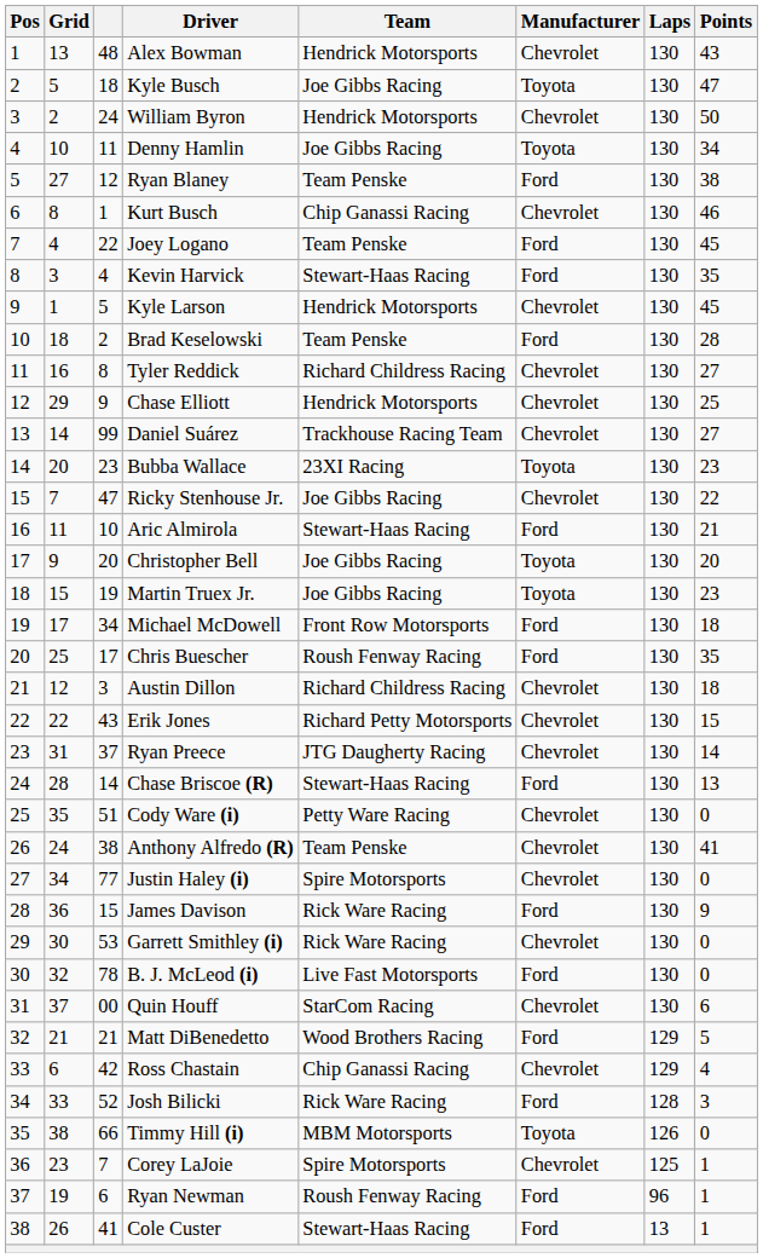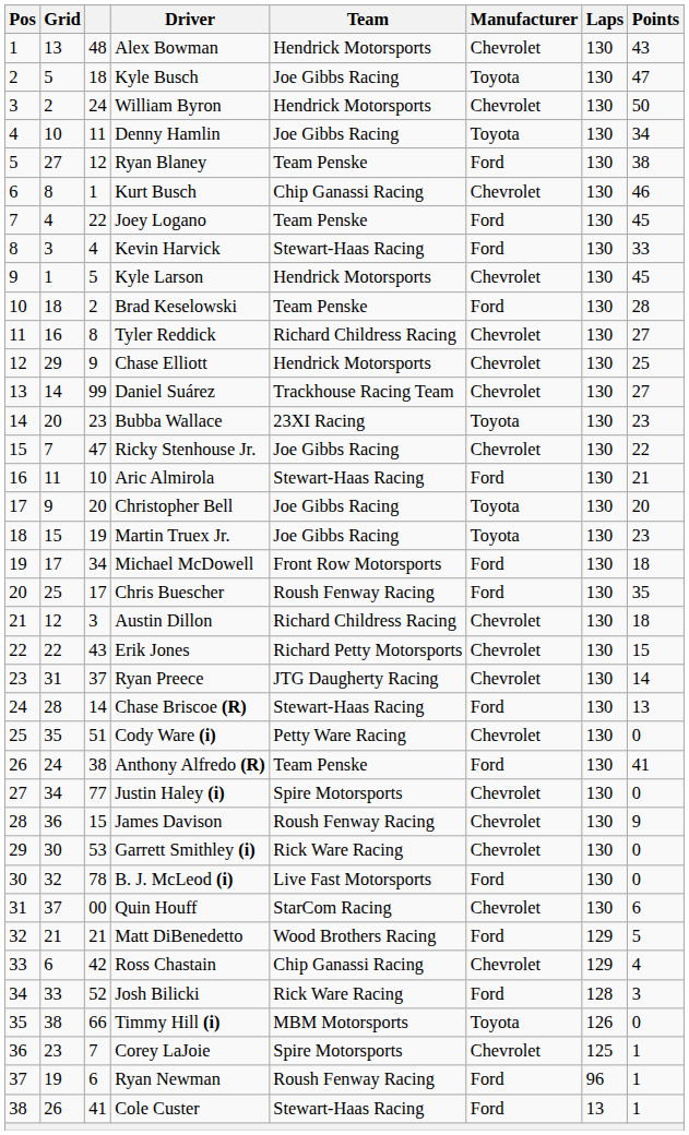 <table class="wikitable" style="font-size:98%">
 <tr>
 <th>Pos</th>
 <th>Grid</th>
 <th></th>
 <th>Driver</th>
 <th>Team</th>
 <th>Manufacturer</th>
 <th>Laps</th>
 <th>Points</th>
 </tr>
 <tr>
 <td>1</td>
 <td>13</td>
 <td>48</td>
 <td>Alex Bowman</td>
 <td>Hendrick Motorsports</td>
 <td>Chevrolet</td>
 <td>130</td>
 <td>43</td>
 </tr>
 <tr>
 <td>2</td>
 <td>5</td>
 <td>18</td>
 <td>Kyle Busch</td>
 <td>Joe Gibbs Racing</td>
 <td>Toyota</td>
 <td>130</td>
 <td>47</td>
 </tr>
 <tr>
 <td>3</td>
 <td>2</td>
 <td>24</td>
 <td>William Byron</td>
 <td>Hendrick Motorsports</td>
 <td>Chevrolet</td>
 <td>130</td>
 <td>50</td>
 </tr>
 <tr>
 <td>4</td>
 <td>10</td>
 <td>11</td>
 <td>Denny Hamlin</td>
 <td>Joe Gibbs Racing</td>
 <td>Toyota</td>
 <td>130</td>
 <td>34</td>
 </tr>
 <tr>
 <td>5</td>
 <td>27</td>
 <td>12</td>
 <td>Ryan Blaney</td>
 <td>Team Penske</td>
 <td>Ford</td>
 <td>130</td>
 <td>38</td>
 </tr>
 <tr>
 <td>6</td>
 <td>8</td>
 <td>1</td>
 <td>Kurt Busch</td>
 <td>Chip Ganassi Racing</td>
 <td>Chevrolet</td>
 <td>130</td>
 <td>46</td>
 </tr>
 <tr>
 <td>7</td>
 <td>4</td>
 <td>22</td>
 <td>Joey Logano</td>
 <td>Team Penske</td>
 <td>Ford</td>
 <td>130</td>
 <td>45</td>
 </tr>
 <tr>
 <td>8</td>
 <td>3</td>
 <td>4</td>
 <td>Kevin Harvick</td>
 <td>Stewart-Haas Racing</td>
 <td>Ford</td>
 <td>130</td>
-<td>35</td>
+<td>33</td>
 </tr>
 <tr>
 <td>9</td>
 <td>1</td>
 <td>5</td>
 <td>Kyle Larson</td>
 <td>Hendrick Motorsports</td>
 <td>Chevrolet</td>
 <td>130</td>
 <td>45</td>
 </tr>
 <tr>
 <td>10</td>
 <td>18</td>
 <td>2</td>
 <td>Brad Keselowski</td>
 <td>Team Penske</td>
 <td>Ford</td>
 <td>130</td>
 <td>28</td>
 </tr>
 <tr>
 <td>11</td>
 <td>16</td>
 <td>8</td>
 <td>Tyler Reddick</td>
 <td>Richard Childress Racing</td>
 <td>Chevrolet</td>
 <td>130</td>
 <td>27</td>
 </tr>
 <tr>
 <td>12</td>
 <td>29</td>
 <td>9</td>
 <td>Chase Elliott</td>
 <td>Hendrick Motorsports</td>
 <td>Chevrolet</td>
 <td>130</td>
 <td>25</td>
 </tr>
 <tr>
 <td>13</td>
 <td>14</td>
 <td>99</td>
 <td>Daniel Suárez</td>
 <td>Trackhouse Racing Team</td>
 <td>Chevrolet</td>
 <td>130</td>
 <td>27</td>
 </tr>
 <tr>
 <td>14</td>
 <td>20</td>
 <td>23</td>
 <td>Bubba Wallace</td>
 <td>23XI Racing</td>
 <td>Toyota</td>
 <td>130</td>
 <td>23</td>
 </tr>
 <tr>
 <td>15</td>
 <td>7</td>
 <td>47</td>
 <td>Ricky Stenhouse Jr.</td>
 <td>Joe Gibbs Racing</td>
 <td>Chevrolet</td>
 <td>130</td>
 <td>22</td>
 </tr>
 <tr>
 <td>16</td>
 <td>11</td>
 <td>10</td>
 <td>Aric Almirola</td>
 <td>Stewart-Haas Racing</td>
 <td>Ford</td>
 <td>130</td>
 <td>21</td>
 </tr>
 <tr>
 <td>17</td>
 <td>9</td>
 <td>20</td>
 <td>Christopher Bell</td>
 <td>Joe Gibbs Racing</td>
 <td>Toyota</td>
 <td>130</td>
 <td>20</td>
 </tr>
 <tr>
 <td>18</td>
 <td>15</td>
 <td>19</td>
 <td>Martin Truex Jr.</td>
 <td>Joe Gibbs Racing</td>
 <td>Toyota</td>
 <td>130</td>
 <td>23</td>
 </tr>
 <tr>
 <td>19</td>
 <td>17</td>
 <td>34</td>
 <td>Michael McDowell</td>
 <td>Front Row Motorsports</td>
 <td>Ford</td>
 <td>130</td>
 <td>18</td>
 </tr>
 <tr>
 <td>20</td>
 <td>25</td>
 <td>17</td>
 <td>Chris Buescher</td>
 <td>Roush Fenway Racing</td>
 <td>Ford</td>
 <td>130</td>
 <td>35</td>
 </tr>
 <tr>
 <td>21</td>
 <td>12</td>
 <td>3</td>
 <td>Austin Dillon</td>
 <td>Richard Childress Racing</td>
 <td>Chevrolet</td>
 <td>130</td>
 <td>18</td>
 </tr>
 <tr>
 <td>22</td>
 <td>22</td>
 <td>43</td>
 <td>Erik Jones</td>
 <td>Richard Petty Motorsports</td>
 <td>Chevrolet</td>
 <td>130</td>
 <td>15</td>
 </tr>
 <tr>
 <td>23</td>
 <td>31</td>
 <td>37</td>
 <td>Ryan Preece</td>
 <td>JTG Daugherty Racing</td>
 <td>Chevrolet</td>
 <td>130</td>
 <td>14</td>
 </tr>
 <tr>
 <td>24</td>
 <td>28</td>
 <td>14</td>
 <td>Chase Briscoe <strong>(R)</strong></td>
 <td>Stewart-Haas Racing</td>
 <td>Ford</td>
 <td>130</td>
 <td>13</td>
 </tr>
 <tr>
 <td>25</td>
 <td>35</td>
 <td>51</td>
 <td>Cody Ware <strong>(i)</strong></td>
 <td>Petty Ware Racing</td>
 <td>Chevrolet</td>
 <td>130</td>
 <td>0</td>
 </tr>
 <tr>
 <td>26</td>
 <td>24</td>
 <td>38</td>
 <td>Anthony Alfredo <strong>(R)</strong></td>
 <td>Team Penske</td>
-<td>Chevrolet</td>
+<td>Ford</td>
 <td>130</td>
 <td>41</td>
 </tr>
 <tr>
 <td>27</td>
 <td>34</td>
 <td>77</td>
 <td>Justin Haley <strong>(i)</strong></td>
 <td>Spire Motorsports</td>
 <td>Chevrolet</td>
 <td>130</td>
 <td>0</td>
 </tr>
 <tr>
 <td>28</td>
 <td>36</td>
 <td>15</td>
 <td>James Davison</td>
-<td>Rick Ware Racing</td>
-<td>Ford</td>
+<td>Roush Fenway Racing</td>
+<td>Chevrolet</td>
 <td>130</td>
 <td>9</td>
 </tr>
 <tr>
 <td>29</td>
 <td>30</td>
 <td>53</td>
 <td>Garrett Smithley <strong>(i)</strong></td>
 <td>Rick Ware Racing</td>
 <td>Chevrolet</td>
 <td>130</td>
 <td>0</td>
 </tr>
 <tr>
 <td>30</td>
 <td>32</td>
 <td>78</td>
 <td>B. J. McLeod <strong>(i)</strong></td>
 <td>Live Fast Motorsports</td>
 <td>Ford</td>
 <td>130</td>
 <td>0</td>
 </tr>
 <tr>
 <td>31</td>
 <td>37</td>
 <td>00</td>
 <td>Quin Houff</td>
 <td>StarCom Racing</td>
 <td>Chevrolet</td>
 <td>130</td>
 <td>6</td>
 </tr>
 <tr>
 <td>32</td>
 <td>21</td>
 <td>21</td>
 <td>Matt DiBenedetto</td>
 <td>Wood Brothers Racing</td>
 <td>Ford</td>
 <td>129</td>
 <td>5</td>
 </tr>
 <tr>
 <td>33</td>
 <td>6</td>
 <td>42</td>
 <td>Ross Chastain</td>
 <td>Chip Ganassi Racing</td>
 <td>Chevrolet</td>
 <td>129</td>
 <td>4</td>
 </tr>
 <tr>
 <td>34</td>
 <td>33</td>
 <td>52</td>
 <td>Josh Bilicki</td>
 <td>Rick Ware Racing</td>
 <td>Ford</td>
 <td>128</td>
 <td>3</td>
 </tr>
 <tr>
 <td>35</td>
 <td>38</td>
 <td>66</td>
 <td>Timmy Hill <strong>(i)</strong></td>
 <td>MBM Motorsports</td>
 <td>Toyota</td>
 <td>126</td>
 <td>0</td>
 </tr>
 <tr>
 <td>36</td>
 <td>23</td>
 <td>7</td>
 <td>Corey LaJoie</td>
 <td>Spire Motorsports</td>
 <td>Chevrolet</td>
 <td>125</td>
 <td>1</td>
 </tr>
 <tr>
 <td>37</td>
 <td>19</td>
 <td>6</td>
 <td>Ryan Newman</td>
 <td>Roush Fenway Racing</td>
 <td>Ford</td>
 <td>96</td>
 <td>1</td>
 </tr>
 <tr>
 <td>38</td>
 <td>26</td>
 <td>41</td>
 <td>Cole Custer</td>
 <td>Stewart-Haas Racing</td>
 <td>Ford</td>
 <td>13</td>
 <td>1</td>
 </tr>
 <tr>
 <th colspan="8"></th>
 </tr>
 </table>
